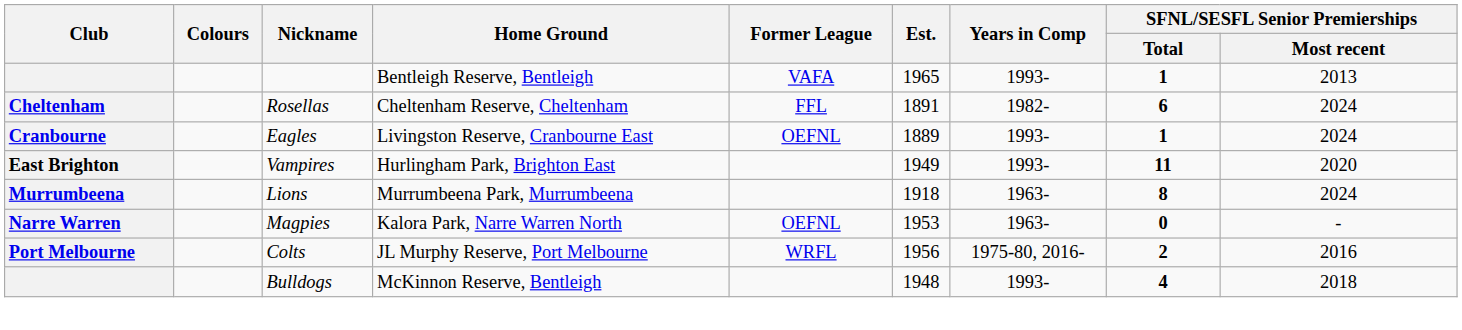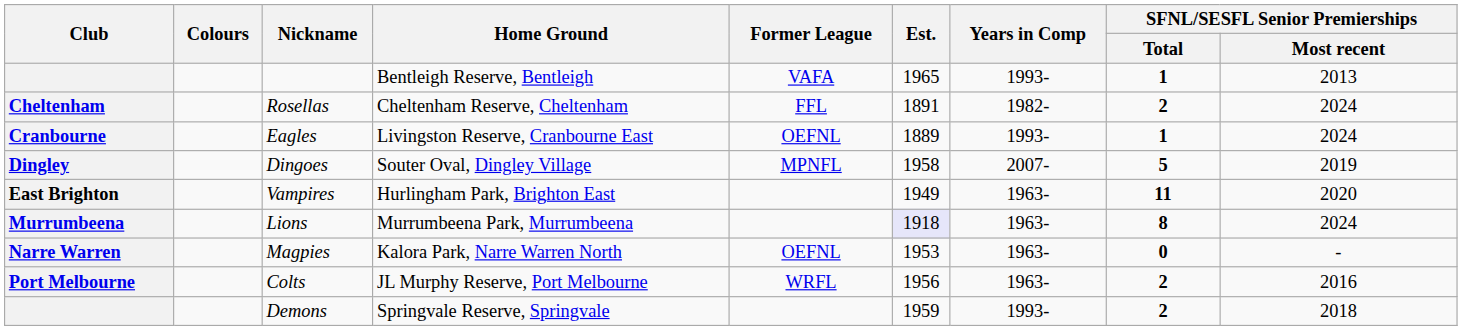 <table class="wikitable sortable" style="width:100%">
 <tr>
 <th rowspan="2">Club</th>
 <th rowspan="2">Colours</th>
 <th rowspan="2">Nickname</th>
 <th rowspan="2">Home Ground</th>
 <th rowspan="2">Former League</th>
 <th rowspan="2">Est.</th>
 <th rowspan="2">Years in Comp</th>
 <th colspan="2">SFNL/SESFL Senior Premierships</th>
 </tr>
 <tr>
 <th>Total</th>
 <th>Most recent</th>
 </tr>
 <tr>
 <th style="text-align:left"></th>
 <td></td>
 <td></td>
 <td>Bentleigh Reserve, <a href='#'>Bentleigh</a></td>
 <td align="center"><a href='#'>VAFA</a></td>
 <td align="center">1965</td>
 <td align="center">1993-</td>
 <td align="center"><strong>1</strong></td>
 <td align="center">2013</td>
 </tr>
 <tr>
 <th style="text-align:left"><a href='#'>Cheltenham</a></th>
 <td></td>
 <td><em>Rosellas</em></td>
 <td>Cheltenham Reserve, <a href='#'>Cheltenham</a></td>
 <td align="center"><a href='#'>FFL</a></td>
 <td align="center">1891</td>
 <td align="center">1982-</td>
-<td align="center"><strong>6</strong></td>
+<td align="center"><strong>2</strong></td>
 <td align="center">2024</td>
 </tr>
 <tr>
 <th style="text-align:left"><a href='#'>Cranbourne</a></th>
 <td></td>
 <td><em>Eagles</em></td>
 <td>Livingston Reserve, <a href='#'>Cranbourne East</a></td>
 <td align="center"><a href='#'>OEFNL</a></td>
 <td align="center">1889</td>
 <td align="center">1993-</td>
 <td align="center"><strong>1</strong></td>
 <td align="center">2024</td>
 </tr>
 <tr>
+<th style="text-align:left"><a href='#'>Dingley</a></th>
+<td></td>
+<td><em>Dingoes</em></td>
+<td>Souter Oval, <a href='#'>Dingley Village</a></td>
+<td align="center"><a href='#'>MPNFL</a></td>
+<td align="center">1958</td>
+<td align="center">2007-</td>
+<td align="center"><strong>5</strong></td>
+<td align="center">2019</td>
+</tr>
+<tr>
 <th style="text-align:left">East Brighton</th>
 <td></td>
 <td><em>Vampires</em></td>
 <td>Hurlingham Park, <a href='#'>Brighton East</a></td>
 <td align="center"></td>
 <td align="center">1949</td>
-<td align="center">1993-</td>
+<td align="center">1963-</td>
 <td align="center"><strong>11</strong></td>
 <td align="center">2020</td>
 </tr>
 <tr>
 <th style="text-align:left"><a href='#'>Murrumbeena</a></th>
 <td></td>
 <td><em>Lions</em></td>
 <td>Murrumbeena Park, <a href='#'>Murrumbeena</a></td>
 <td align="center"></td>
-<td align="center">1918</td>
+<td align="center" style="background: lavender;">1918</td>
 <td align="center">1963-</td>
 <td align="center"><strong>8</strong></td>
 <td align="center">2024</td>
 </tr>
 <tr>
 <th style="text-align:left"><a href='#'>Narre Warren</a></th>
 <td></td>
 <td><em>Magpies</em></td>
 <td>Kalora Park, <a href='#'>Narre Warren North</a></td>
 <td align="center"><a href='#'>OEFNL</a></td>
 <td align="center">1953</td>
 <td align="center">1963-</td>
 <td align="center"><strong>0</strong></td>
 <td align="center">-</td>
 </tr>
 <tr>
 <th style="text-align:left"><a href='#'>Port Melbourne</a></th>
 <td></td>
 <td><em>Colts</em></td>
 <td>JL Murphy Reserve, <a href='#'>Port Melbourne</a></td>
 <td align="center"><a href='#'>WRFL</a></td>
 <td align="center">1956</td>
-<td align="center">1975-80, 2016-</td>
+<td align="center">1963-</td>
 <td align="center"><strong>2</strong></td>
 <td align="center">2016</td>
 </tr>
 <tr>
 <th style="text-align:left"></th>
 <td></td>
-<td><em>Bulldogs</em></td>
-<td>McKinnon Reserve, <a href='#'>Bentleigh</a></td>
+<td><em>Demons</em></td>
+<td>Springvale Reserve, <a href='#'>Springvale</a></td>
 <td align="center"></td>
-<td align="center">1948</td>
+<td align="center">1959</td>
 <td align="center">1993-</td>
-<td align="center"><strong>4</strong></td>
+<td align="center"><strong>2</strong></td>
 <td align="center">2018</td>
 </tr>
 </table>
